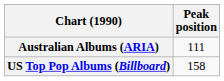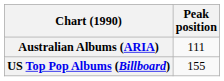 <table class="wikitable plainrowheaders" style="text-align:center">
 <tr>
 <th scope="col">Chart (1990)</th>
 <th scope="col">Peak<br>position</th>
 </tr>
 <tr>
 <th scope="row">Australian Albums (<a href='#'>ARIA</a>)</th>
 <td>111</td>
 </tr>
 <tr>
 <th scope="row">US <a href='#'>Top Pop Albums</a> (<em><a href='#'>Billboard</a></em>)</th>
-<td>158</td>
+<td>155</td>
 </tr>
 </table>
